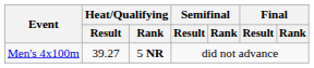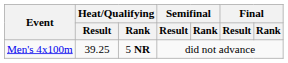 <table class=wikitable style=font-size:90%;text-align:center>
 <tr>
 <th rowspan=2>Event</th>
 <th colspan=2>Heat/Qualifying</th>
 <th colspan=2>Semifinal</th>
 <th colspan=2>Final</th>
 </tr>
 <tr style=font-size:95%>
 <th>Result</th>
 <th>Rank</th>
 <th>Result</th>
 <th>Rank</th>
 <th>Result</th>
 <th>Rank</th>
 </tr>
 <tr>
 <td align=left><a href='#'>Men's 4x100m</a></td>
-<td>39.27</td>
+<td>39.25</td>
 <td>5 <strong>NR</strong></td>
 <td colspan=4>did not advance</td>
 </tr>
 </table>
